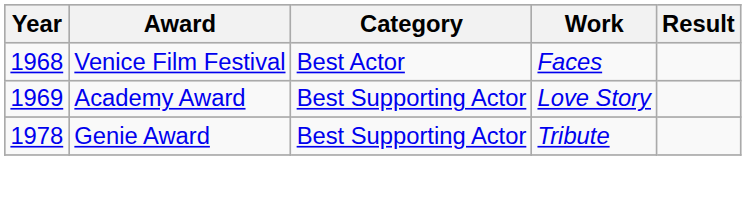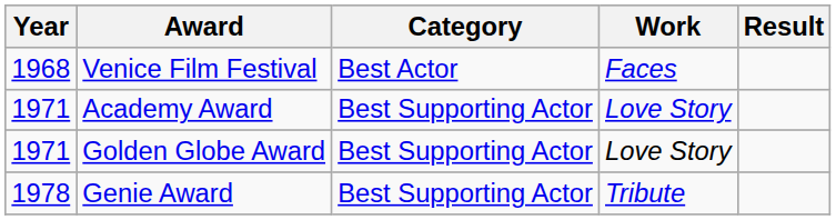 <table class="wikitable" style="font-size: 90%;">
 <tr>
 <th>Year</th>
 <th>Award</th>
 <th>Category</th>
 <th>Work</th>
 <th>Result</th>
 </tr>
 <tr>
 <td><a href='#'>1968</a></td>
 <td><a href='#'>Venice Film Festival</a></td>
 <td><a href='#'>Best Actor</a></td>
 <td><em><a href='#'>Faces</a></em></td>
 <td></td>
 </tr>
 <tr>
-<td><a href='#'>1969</a></td>
+<td><a href='#'>1971</a></td>
 <td><a href='#'>Academy Award</a></td>
 <td><a href='#'>Best Supporting Actor</a></td>
 <td><a href='#'><em>Love Story</em></a></td>
+<td></td>
+</tr>
+<tr>
+<td><a href='#'>1971</a></td>
+<td><a href='#'>Golden Globe Award</a></td>
+<td><a href='#'>Best Supporting Actor</a></td>
+<td><em>Love Story</em></td>
 <td></td>
 </tr>
 <tr>
 <td><a href='#'>1978</a></td>
 <td><a href='#'>Genie Award</a></td>
 <td><a href='#'>Best Supporting Actor</a></td>
 <td><a href='#'><em>Tribute</em></a></td>
 <td></td>
 </tr>
 </table>
